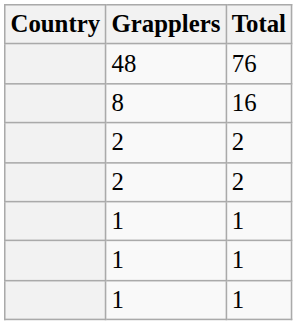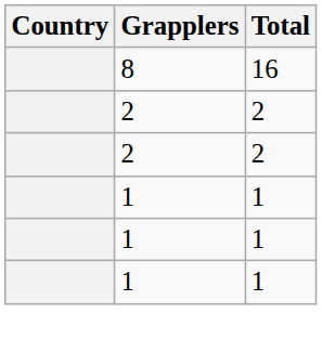 <table class="sortable plainrowheaders wikitable">
 <tr>
 <th scope=col>Country</th>
 <th scope=col>Grapplers</th>
 <th scope=col>Total</th>
-</tr>
-<tr>
-<th scope=row></th>
-<td>48</td>
-<td>76</td>
 </tr>
 <tr>
 <th scope=row></th>
 <td>8</td>
 <td>16</td>
 </tr>
 <tr>
 <th scope=row></th>
 <td>2</td>
 <td>2</td>
 </tr>
 <tr>
 <th scope=row></th>
 <td>2</td>
 <td>2</td>
 </tr>
 <tr>
 <th scope=row></th>
 <td>1</td>
 <td>1</td>
 </tr>
 <tr>
 <th scope=row></th>
 <td>1</td>
 <td>1</td>
 </tr>
 <tr>
 <th scope=row></th>
 <td>1</td>
 <td>1</td>
 </tr>
 </table>
